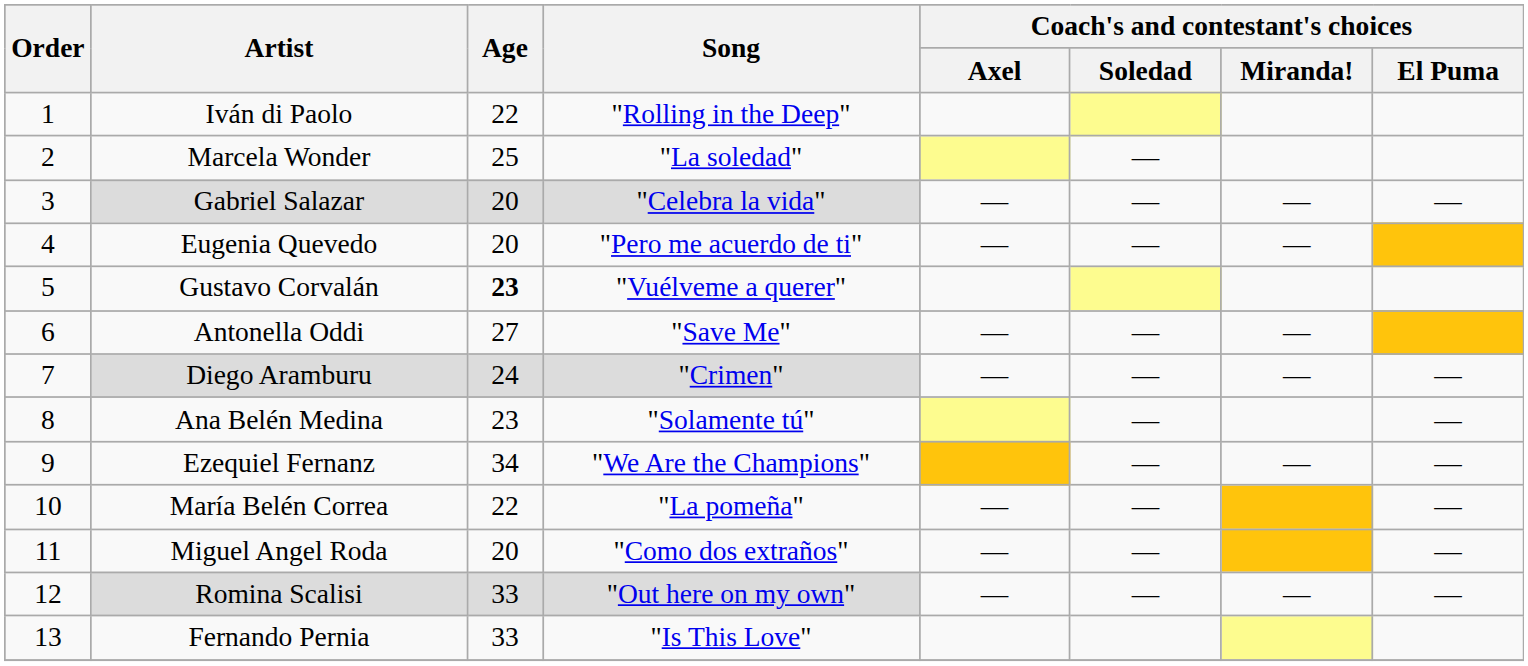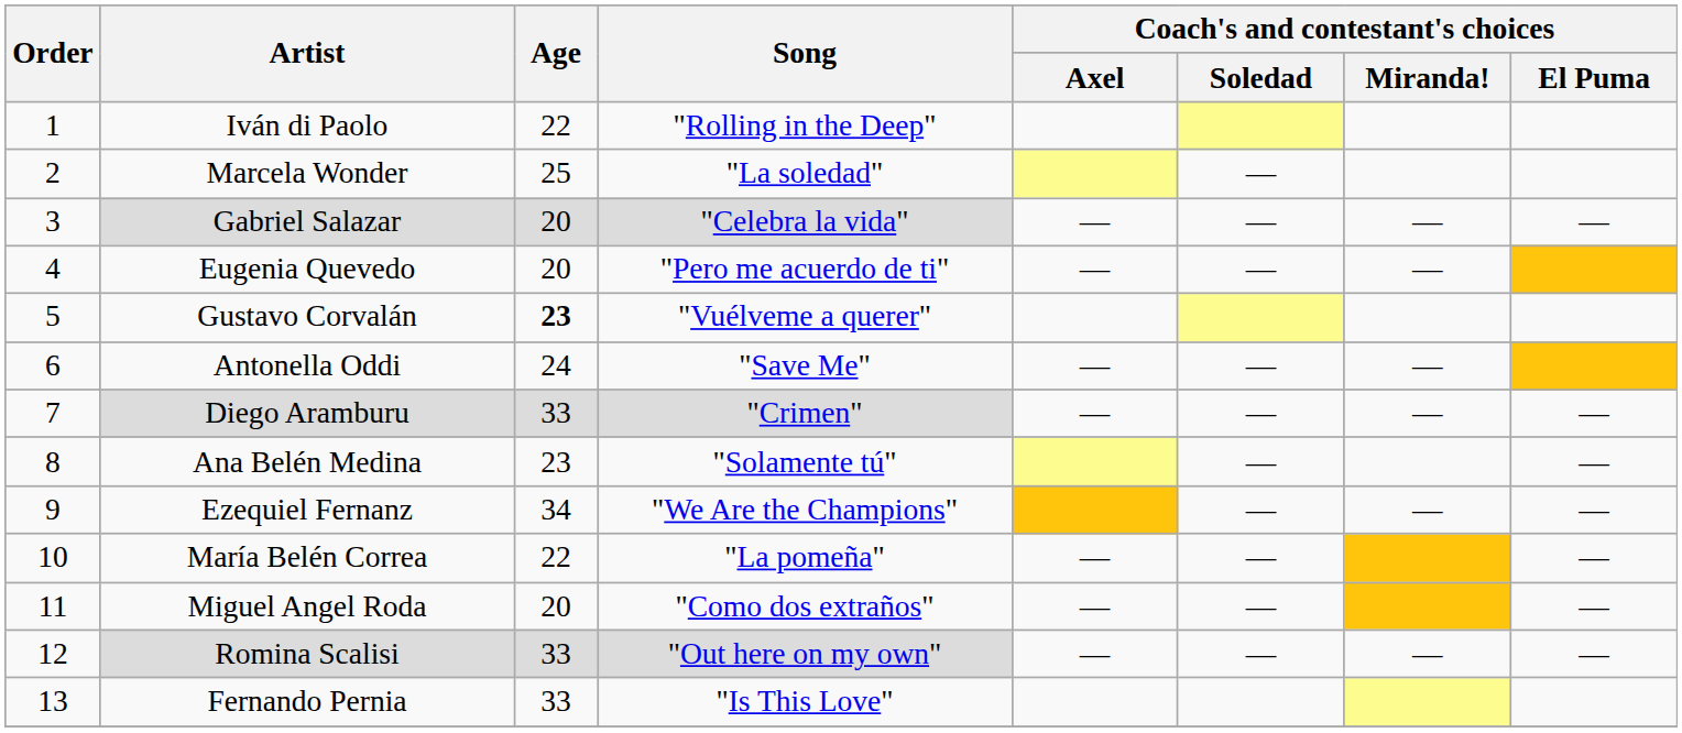 <table class="wikitable" style="text-align:center; width:100%;">
 <tr>
 <th scope="col" rowspan="2" width="05%">Order</th>
 <th scope="col" rowspan="2" width="25%">Artist</th>
 <th scope="col" rowspan="2" width="05%">Age</th>
 <th scope="col" rowspan="2" width="25%">Song</th>
 <th scope="col" colspan="4" width="40%">Coach's and contestant's choices</th>
 </tr>
 <tr>
 <th width="10%">Axel</th>
 <th width="10%">Soledad</th>
 <th width="10%">Miranda!</th>
 <th width="10%">El Puma</th>
 </tr>
 <tr>
 <td scope="col">1</td>
 <td>Iván di Paolo</td>
 <td>22</td>
 <td>"<a href='#'>Rolling in the Deep</a>"</td>
 <td><strong></strong></td>
 <td style="background:#fdfc8f;"><strong></strong></td>
 <td><strong></strong></td>
 <td><strong></strong></td>
 </tr>
 <tr>
 <td scope="col">2</td>
 <td>Marcela Wonder</td>
 <td>25</td>
 <td>"<a href='#'>La soledad</a>"</td>
 <td style="background:#fdfc8f;"><strong></strong></td>
 <td>—</td>
 <td><strong></strong></td>
 <td><strong></strong></td>
 </tr>
 <tr>
 <td scope="col">3</td>
 <td style="background:#dcdcdc;">Gabriel Salazar</td>
 <td style="background:#dcdcdc;">20</td>
 <td style="background:#dcdcdc;">"<a href='#'>Celebra la vida</a>"</td>
 <td>—</td>
 <td>—</td>
 <td>—</td>
 <td>—</td>
 </tr>
 <tr>
 <td scope="col">4</td>
 <td>Eugenia Quevedo</td>
 <td>20</td>
 <td>"<a href='#'>Pero me acuerdo de ti</a>"</td>
 <td>—</td>
 <td>—</td>
 <td>—</td>
 <td style="background:#ffc40c;"><strong></strong></td>
 </tr>
 <tr>
 <td scope="col">5</td>
 <td>Gustavo Corvalán</td>
 <td><strong>23</strong></td>
 <td>"<a href='#'>Vuélveme a querer</a>"</td>
 <td><strong></strong></td>
 <td style="background:#fdfc8f;"><strong></strong></td>
 <td><strong></strong></td>
 <td><strong></strong></td>
 </tr>
 <tr>
 <td scope="col">6</td>
 <td>Antonella Oddi</td>
-<td>27</td>
+<td>24</td>
 <td>"<a href='#'>Save Me</a>"</td>
 <td>—</td>
 <td>—</td>
 <td>—</td>
 <td style="background:#ffc40c;"><strong></strong></td>
 </tr>
 <tr>
 <td scope="col">7</td>
 <td style="background:#dcdcdc;">Diego Aramburu</td>
-<td style="background:#dcdcdc;">24</td>
+<td style="background:#dcdcdc;">33</td>
 <td style="background:#dcdcdc;">"<a href='#'>Crimen</a>"</td>
 <td>—</td>
 <td>—</td>
 <td>—</td>
 <td>—</td>
 </tr>
 <tr>
 <td scope="col">8</td>
 <td>Ana Belén Medina</td>
 <td>23</td>
 <td>"<a href='#'>Solamente tú</a>"</td>
 <td style="background:#fdfc8f;"><strong></strong></td>
 <td>—</td>
 <td><strong></strong></td>
 <td>—</td>
 </tr>
 <tr>
 <td scope="col">9</td>
 <td>Ezequiel Fernanz</td>
 <td>34</td>
 <td>"<a href='#'>We Are the Champions</a>"</td>
 <td style="background:#ffc40c;"><strong></strong></td>
 <td>—</td>
 <td>—</td>
 <td>—</td>
 </tr>
 <tr>
 <td scope="col">10</td>
 <td>María Belén Correa</td>
 <td>22</td>
 <td>"<a href='#'>La pomeña</a>"</td>
 <td>—</td>
 <td>—</td>
 <td style="background:#ffc40c;"><strong></strong></td>
 <td>—</td>
 </tr>
 <tr>
 <td scope="col">11</td>
 <td>Miguel Angel Roda</td>
 <td>20</td>
 <td>"<a href='#'>Como dos extraños</a>"</td>
 <td>—</td>
 <td>—</td>
 <td style="background:#ffc40c;"><strong></strong></td>
 <td>—</td>
 </tr>
 <tr>
 <td scope="col">12</td>
 <td style="background:#dcdcdc;">Romina Scalisi</td>
 <td style="background:#dcdcdc;">33</td>
 <td style="background:#dcdcdc;">"<a href='#'>Out here on my own</a>"</td>
 <td>—</td>
 <td>—</td>
 <td>—</td>
 <td>—</td>
 </tr>
 <tr>
 <td scope="col">13</td>
 <td>Fernando Pernia</td>
 <td>33</td>
 <td>"<a href='#'>Is This Love</a>"</td>
 <td><strong></strong></td>
 <td><strong></strong></td>
 <td style="background:#fdfc8f;"><strong></strong></td>
 <td><strong></strong></td>
 </tr>
 <tr>
 </tr>
 </table>
